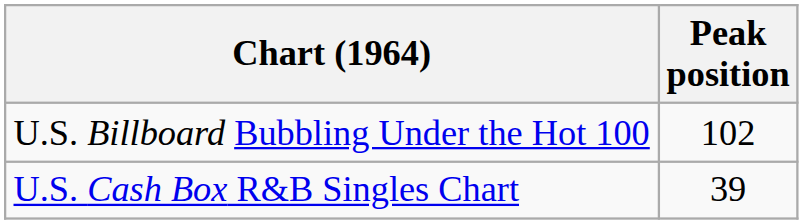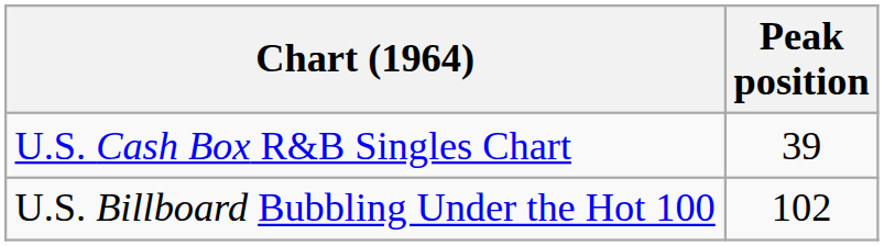 <table class="wikitable">
 <tr>
 <th align="left">Chart (1964)</th>
 <th align="center">Peak<br>position</th>
 </tr>
 <tr>
+<td align="left"><a href='#'>U.S. <em>Cash Box</em> R&B Singles Chart</a></td>
+<td align="center">39</td>
+</tr>
+<tr>
 <td align="left">U.S. <em>Billboard</em> <a href='#'>Bubbling Under the Hot 100</a></td>
 <td align="center">102</td>
 </tr>
-<tr>
-<td align="left"><a href='#'>U.S. <em>Cash Box</em> R&B Singles Chart</a></td>
-<td align="center">39</td>
-</tr>
 </table>
